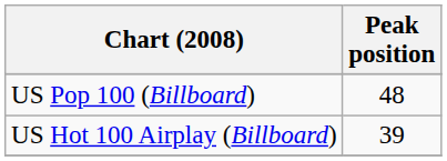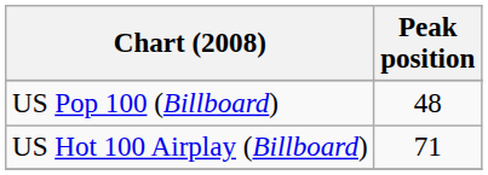 <table class="wikitable sortable">
 <tr>
 <th>Chart (2008)</th>
 <th>Peak<br>position</th>
 </tr>
 <tr>
 </tr>
 <tr>
 </tr>
 <tr>
 </tr>
 <tr>
 </tr>
 <tr>
 </tr>
 <tr>
 </tr>
 <tr>
 </tr>
 <tr>
 </tr>
 <tr>
 </tr>
 <tr>
 <td align="left">US <a href='#'>Pop 100</a> (<em><a href='#'>Billboard</a></em>)</td>
 <td style="text-align:center;">48</td>
 </tr>
 <tr>
 <td>US <a href='#'>Hot 100 Airplay</a> (<em><a href='#'>Billboard</a></em>)</td>
-<td style="text-align:center;">39</td>
+<td style="text-align:center;">71</td>
 </tr>
 <tr>
 </tr>
 </table>
